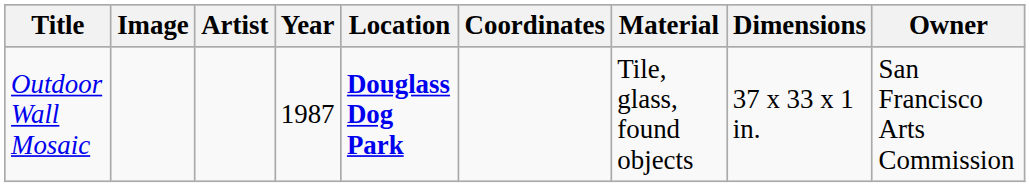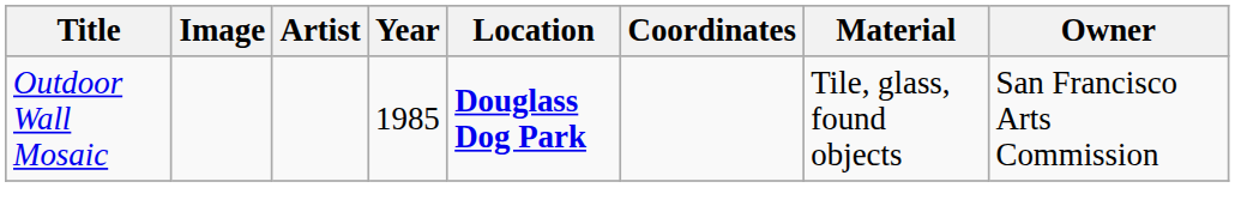 <table class="wikitable sortable">
 <tr>
 <th>Title</th>
 <th>Image</th>
 <th>Artist</th>
 <th>Year</th>
 <th>Location</th>
 <th>Coordinates</th>
 <th>Material</th>
-<th>Dimensions</th>
 <th>Owner</th>
 </tr>
 <tr>
 <td><em><a href='#'>Outdoor Wall Mosaic</a></em></td>
 <td></td>
 <td></td>
-<td>1987</td>
+<td>1985</td>
 <td><strong><a href='#'>Douglass Dog Park</a></strong></td>
 <td></td>
 <td>Tile, glass, found objects</td>
-<td>37 x 33 x 1 in.</td>
 <td>San Francisco Arts Commission</td>
 </tr>
 </table>
